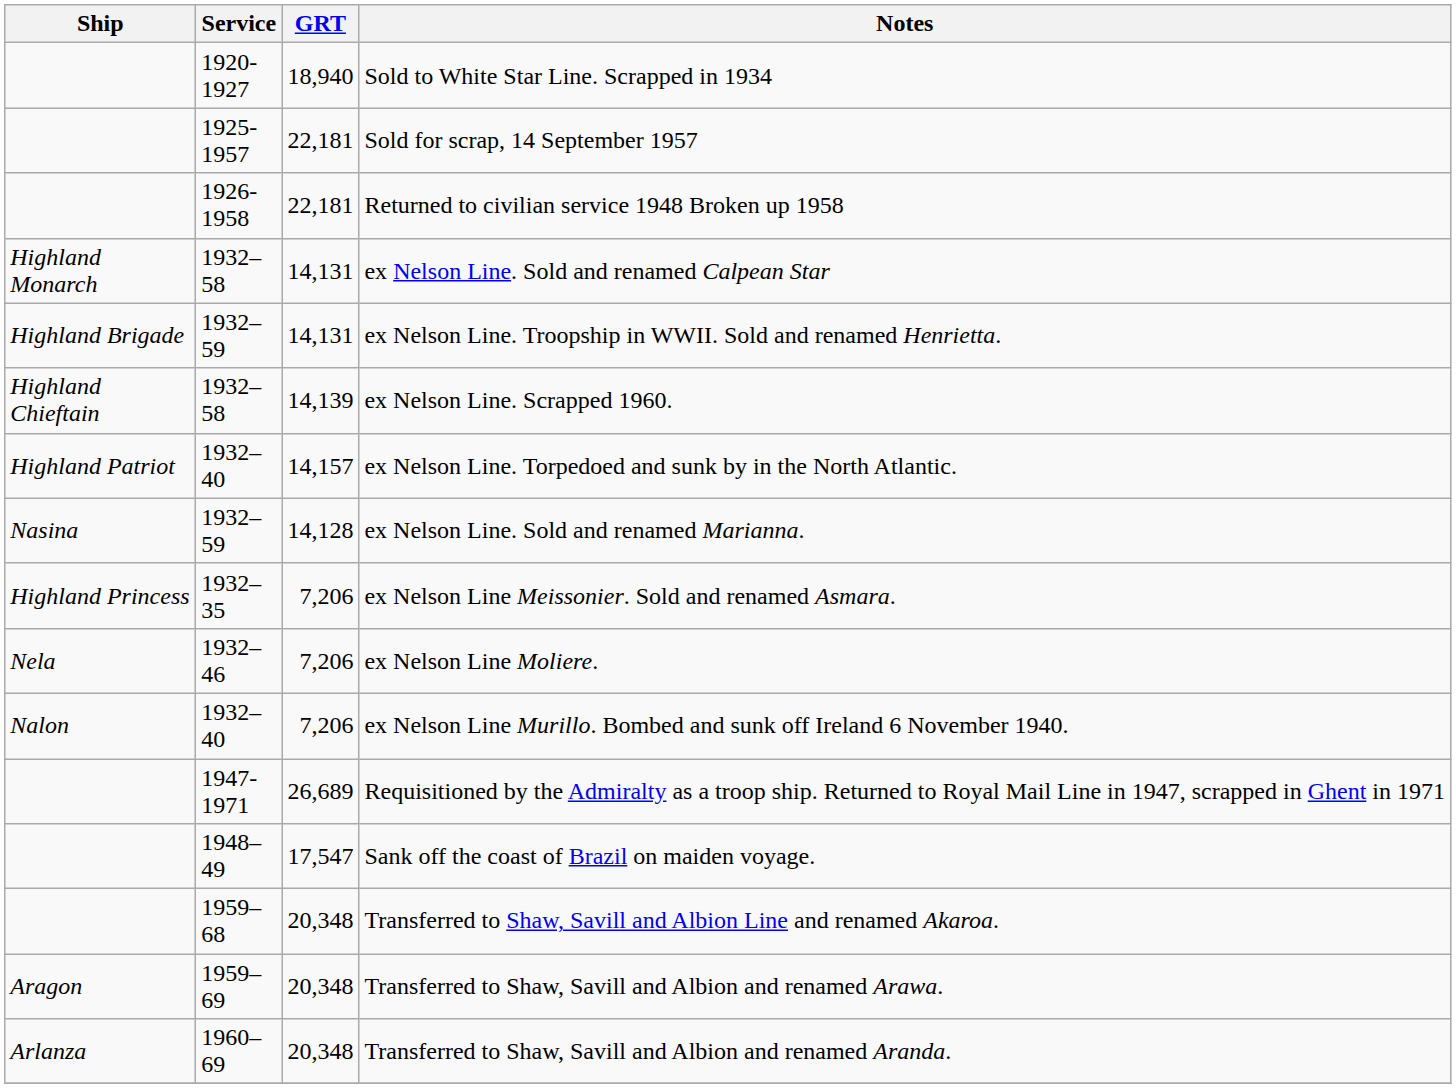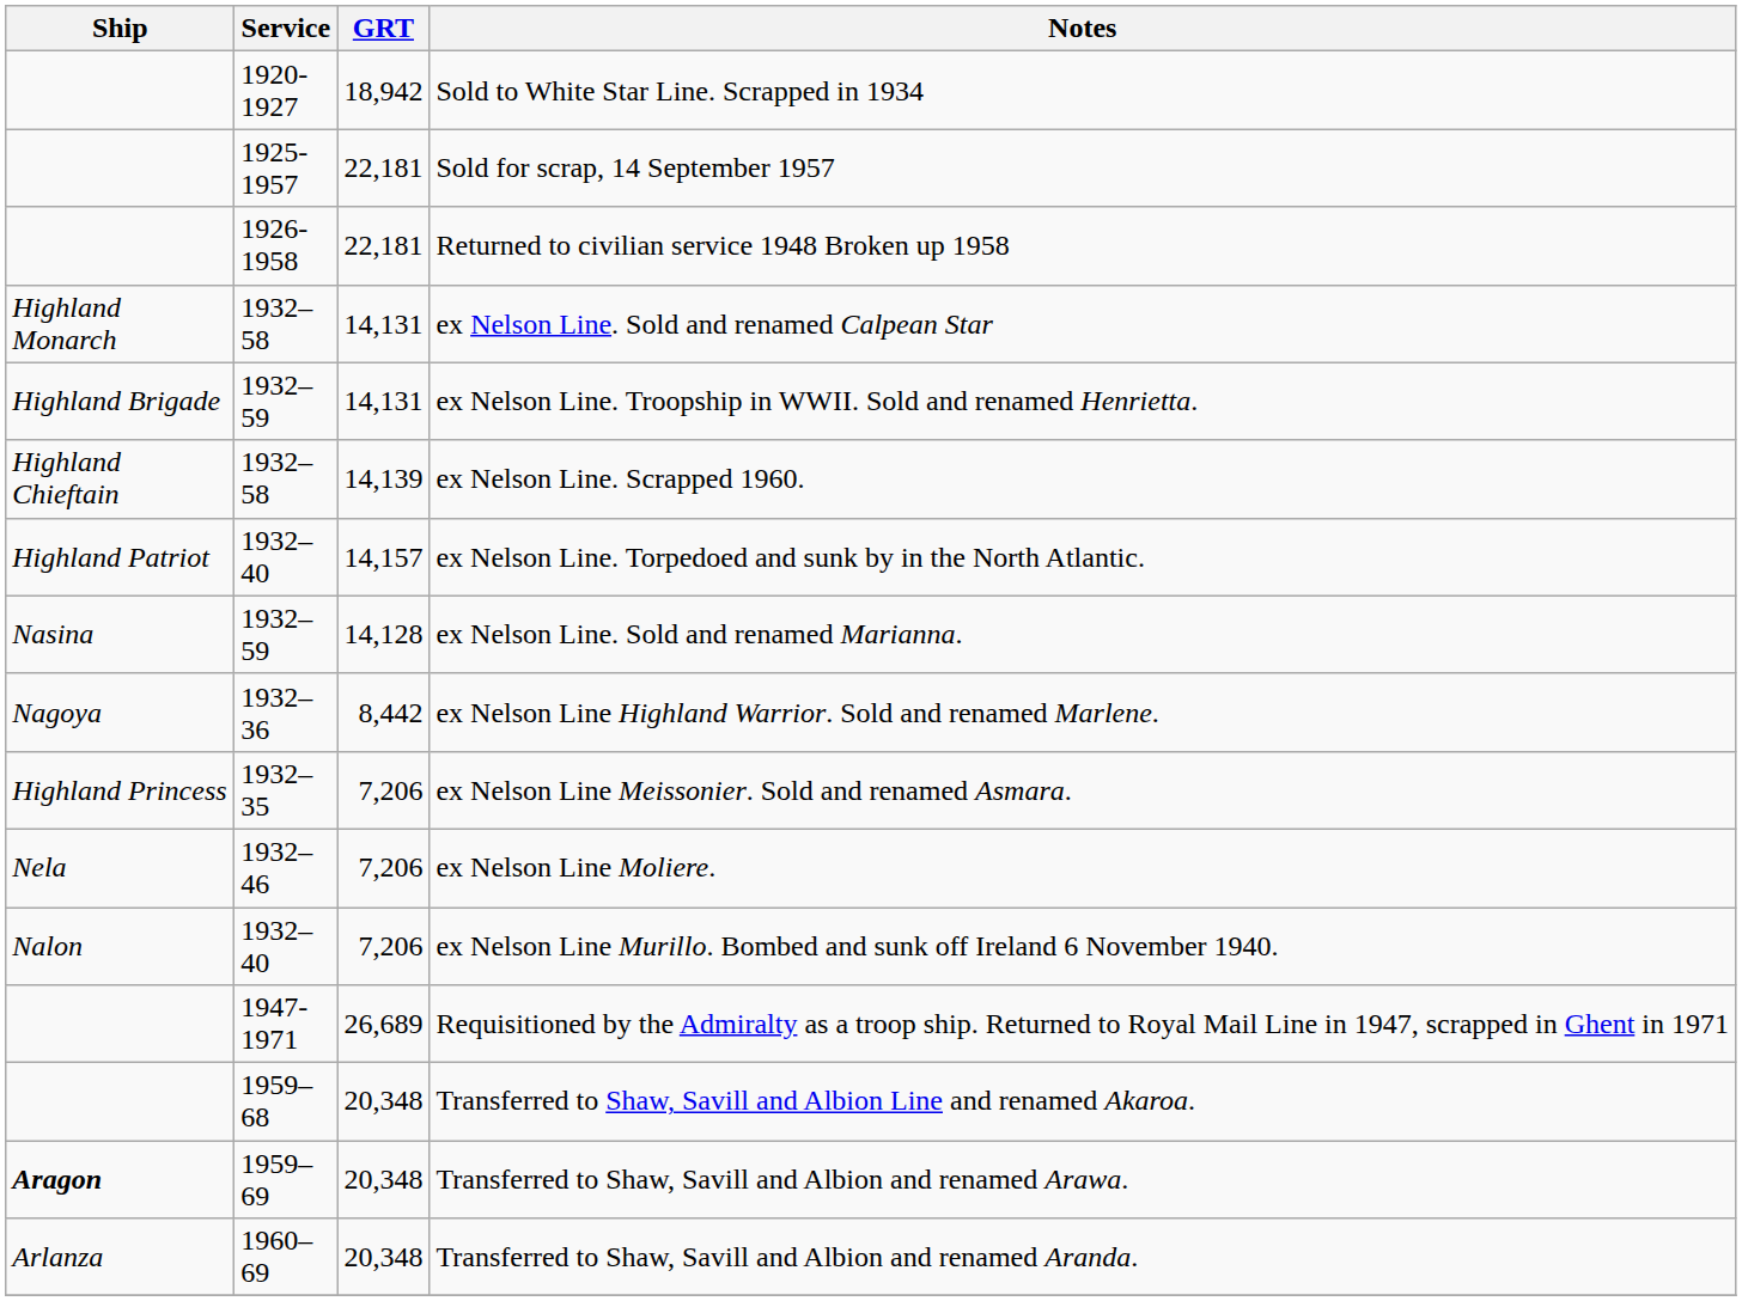 <table class="wikitable sortable">
 <tr>
 <th scope="col" width="120px">Ship</th>
 <th scope="col" width="50px">Service</th>
 <th scope="col" width="30px"><a href='#'>GRT</a></th>
 <th>Notes</th>
 </tr>
 <tr>
 <td></td>
 <td>1920-1927</td>
-<td align="right">18,940</td>
+<td align="right">18,942</td>
 <td>Sold to White Star Line. Scrapped in 1934</td>
 </tr>
 <tr>
 <td></td>
 <td>1925-1957</td>
 <td align="right">22,181</td>
 <td>Sold for scrap, 14 September 1957</td>
 </tr>
 <tr>
 <td></td>
 <td>1926-1958</td>
 <td align="right">22,181</td>
 <td>Returned to civilian service 1948 Broken up 1958</td>
 </tr>
 <tr>
 <td><em>Highland Monarch</em></td>
 <td>1932–58</td>
 <td align="right">14,131</td>
 <td>ex <a href='#'>Nelson Line</a>. Sold and renamed <em>Calpean Star</em></td>
 </tr>
 <tr>
 <td><em>Highland Brigade</em></td>
 <td>1932–59</td>
 <td align="right">14,131</td>
 <td>ex Nelson Line. Troopship in WWII. Sold and renamed <em>Henrietta</em>.</td>
 </tr>
 <tr>
 <td><em>Highland Chieftain</em></td>
 <td>1932–58</td>
 <td align="right">14,139</td>
 <td>ex Nelson Line. Scrapped 1960.</td>
 </tr>
 <tr>
 <td><em>Highland Patriot</em></td>
 <td>1932–40</td>
 <td align="right">14,157</td>
 <td>ex Nelson Line. Torpedoed and sunk by  in the North Atlantic.</td>
 </tr>
 <tr>
 <td><em>Nasina</em></td>
 <td>1932–59</td>
 <td align="right">14,128</td>
 <td>ex Nelson Line. Sold and renamed <em>Marianna</em>.</td>
 </tr>
 <tr>
+<td><em>Nagoya</em></td>
+<td>1932–36</td>
+<td align="right">8,442</td>
+<td>ex Nelson Line <em>Highland Warrior</em>. Sold and renamed <em>Marlene</em>.</td>
+</tr>
+<tr>
 <td><em>Highland Princess</em></td>
 <td>1932–35</td>
 <td align="right">7,206</td>
 <td>ex Nelson Line <em>Meissonier</em>. Sold and renamed <em>Asmara</em>.</td>
 </tr>
 <tr>
 <td><em>Nela</em></td>
 <td>1932–46</td>
 <td align="right">7,206</td>
 <td>ex Nelson Line <em>Moliere</em>.</td>
 </tr>
 <tr>
 <td><em>Nalon</em></td>
 <td>1932–40</td>
 <td align="right">7,206</td>
 <td>ex Nelson Line <em>Murillo</em>. Bombed and sunk off Ireland 6 November 1940.</td>
 </tr>
 <tr>
 <td></td>
 <td>1947-1971</td>
 <td align="right">26,689</td>
 <td>Requisitioned by the <a href='#'>Admiralty</a> as a troop ship. Returned to Royal Mail Line in 1947,  scrapped in <a href='#'>Ghent</a> in 1971</td>
 </tr>
 <tr>
-<td></td>
-<td>1948–49</td>
-<td align="right">17,547</td>
-<td>Sank off the coast of <a href='#'>Brazil</a> on maiden voyage.</td>
-</tr>
-<tr>
 <td><em></em></td>
 <td>1959–68</td>
 <td align="right">20,348</td>
 <td>Transferred to <a href='#'>Shaw, Savill and Albion Line</a> and renamed <em>Akaroa</em>.</td>
 </tr>
 <tr>
-<td><em>Aragon</em></td>
+<td><strong><em>Aragon</em></strong></td>
 <td>1959–69</td>
 <td align="right">20,348</td>
 <td>Transferred to Shaw, Savill and Albion and renamed <em>Arawa</em>.</td>
 </tr>
 <tr>
 <td><em>Arlanza</em></td>
 <td>1960–69</td>
 <td align="right">20,348</td>
 <td>Transferred to Shaw, Savill and Albion and renamed <em>Aranda</em>.</td>
 </tr>
 <tr>
 </tr>
 </table>
